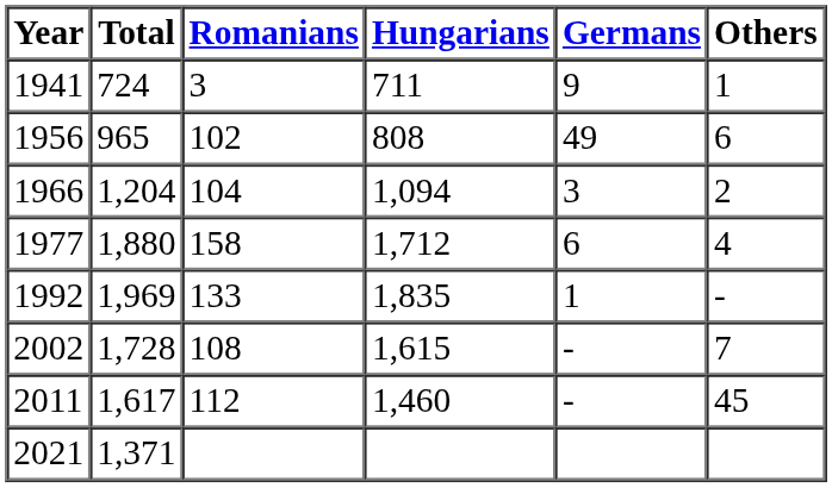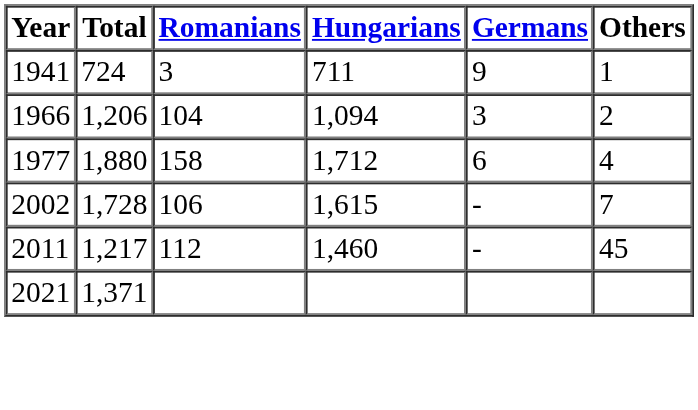 <table border="1" cellspacing="0" cellpadding="2">
 <tr>
 <th><strong>Year</strong></th>
 <th><strong>Total</strong></th>
 <th><strong><a href='#'>Romanians</a></strong></th>
 <th><strong><a href='#'>Hungarians</a></strong></th>
 <th><strong><a href='#'>Germans</a></strong></th>
 <th><strong>Others</strong></th>
 </tr>
 <tr>
 <td>1941</td>
 <td>724</td>
 <td>3</td>
 <td>711</td>
 <td>9</td>
 <td>1</td>
 </tr>
 <tr>
-<td>1956</td>
-<td>965</td>
-<td>102</td>
-<td>808</td>
-<td>49</td>
-<td>6</td>
-</tr>
-<tr>
 <td>1966</td>
-<td>1,204</td>
+<td>1,206</td>
 <td>104</td>
 <td>1,094</td>
 <td>3</td>
 <td>2</td>
 </tr>
 <tr>
 <td>1977</td>
 <td>1,880</td>
 <td>158</td>
 <td>1,712</td>
 <td>6</td>
 <td>4</td>
 </tr>
 <tr>
-<td>1992</td>
-<td>1,969</td>
-<td>133</td>
-<td>1,835</td>
-<td>1</td>
-<td>-</td>
-</tr>
-<tr>
 <td>2002</td>
 <td>1,728</td>
-<td>108</td>
+<td>106</td>
 <td>1,615</td>
 <td>-</td>
 <td>7</td>
 </tr>
 <tr>
 <td>2011</td>
-<td>1,617</td>
+<td>1,217</td>
 <td>112</td>
 <td>1,460</td>
 <td>-</td>
 <td>45</td>
 </tr>
 <tr>
 <td>2021</td>
 <td>1,371</td>
 <td></td>
 <td></td>
 <td></td>
 <td></td>
 </tr>
 </table>
